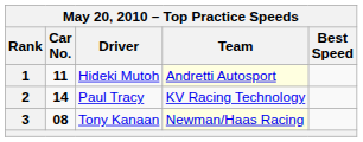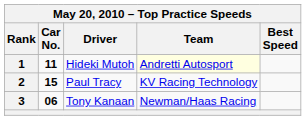 <table class="wikitable" style="font-size:95%;">
 <tr>
 <th colspan=5>May 20, 2010 – Top Practice Speeds</th>
 </tr>
 <tr>
 <th>Rank</th>
 <th>Car<br>No.</th>
 <th>Driver</th>
 <th>Team</th>
 <th>Best<br>Speed</th>
 </tr>
 <tr>
 <th>1</th>
 <td align="center"><strong>11</strong></td>
 <td> <a href='#'>Hideki Mutoh</a></td>
 <td style="background: lightyellow;"><a href='#'>Andretti Autosport</a></td>
 <td align=center></td>
 </tr>
 <tr>
 <th>2</th>
-<td align="center"><strong>14</strong></td>
+<td align="center"><strong>15</strong></td>
 <td> <a href='#'>Paul Tracy</a></td>
 <td><a href='#'>KV Racing Technology</a></td>
 <td align=center></td>
 </tr>
 <tr>
 <th>3</th>
-<td align="center"><strong>08</strong></td>
+<td align="center"><strong>06</strong></td>
 <td> <a href='#'>Tony Kanaan</a></td>
-<td style="background: lightyellow;"><a href='#'>Newman/Haas Racing</a></td>
+<td><a href='#'>Newman/Haas Racing</a></td>
 <td align=center></td>
 </tr>
 <tr>
 <th colspan=5></th>
 </tr>
 </table>
